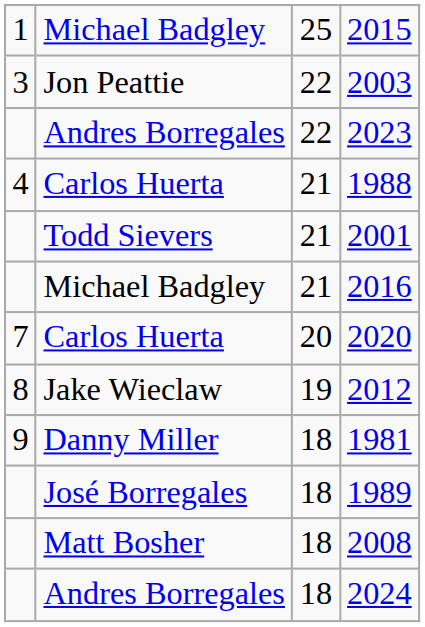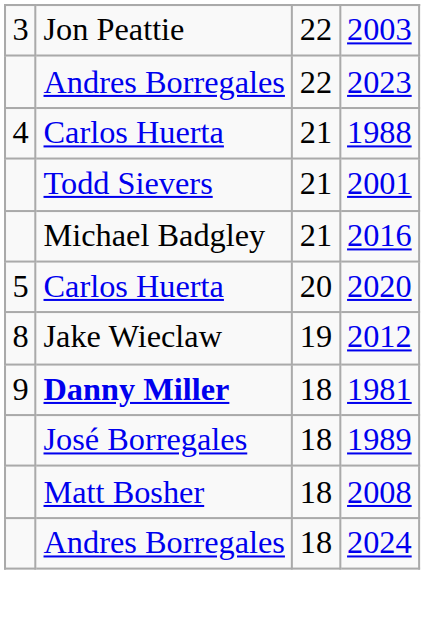 <table class="wikitable">
 <tr>
-</tr>
-<tr>
-<td>1</td>
-<td><a href='#'>Michael Badgley</a></td>
-<td>25</td>
-<td><a href='#'>2015</a></td>
 </tr>
 <tr>
 <td>3</td>
 <td>Jon Peattie</td>
 <td>22</td>
 <td><a href='#'>2003</a></td>
 </tr>
 <tr>
 <td></td>
 <td><a href='#'>Andres Borregales</a></td>
 <td>22</td>
 <td><a href='#'>2023</a></td>
 </tr>
 <tr>
 <td>4</td>
 <td><a href='#'>Carlos Huerta</a></td>
 <td>21</td>
 <td><a href='#'>1988</a></td>
 </tr>
 <tr>
 <td></td>
 <td><a href='#'>Todd Sievers</a></td>
 <td>21</td>
 <td><a href='#'>2001</a></td>
 </tr>
 <tr>
 <td></td>
 <td>Michael Badgley</td>
 <td>21</td>
 <td><a href='#'>2016</a></td>
 </tr>
 <tr>
-<td>7</td>
+<td>5</td>
 <td><a href='#'>Carlos Huerta</a></td>
 <td>20</td>
 <td><a href='#'>2020</a></td>
 </tr>
 <tr>
 <td>8</td>
 <td>Jake Wieclaw</td>
 <td>19</td>
 <td><a href='#'>2012</a></td>
 </tr>
 <tr>
 <td>9</td>
-<td><a href='#'>Danny Miller</a></td>
+<td><strong><a href='#'>Danny Miller</a></strong></td>
 <td>18</td>
 <td><a href='#'>1981</a></td>
 </tr>
 <tr>
 <td></td>
 <td><a href='#'>José Borregales</a></td>
 <td>18</td>
 <td><a href='#'>1989</a></td>
 </tr>
 <tr>
 <td></td>
 <td><a href='#'>Matt Bosher</a></td>
 <td>18</td>
 <td><a href='#'>2008</a></td>
 </tr>
 <tr>
 <td></td>
 <td><a href='#'>Andres Borregales</a></td>
 <td>18</td>
 <td><a href='#'>2024</a></td>
 </tr>
 </table>
